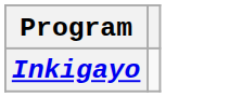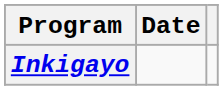 <table class="wikitable plainrowheaders">
 <tr>
 <th scope="col">Program</th>
+<th scope="col">Date</th>
 <th scope="col" class="unsortable"></th>
 </tr>
 <tr>
 <th scope="row"><em><a href='#'>Inkigayo</a></em></th>
+<td></td>
 <td style="text-align:center"></td>
 </tr>
 </table>
